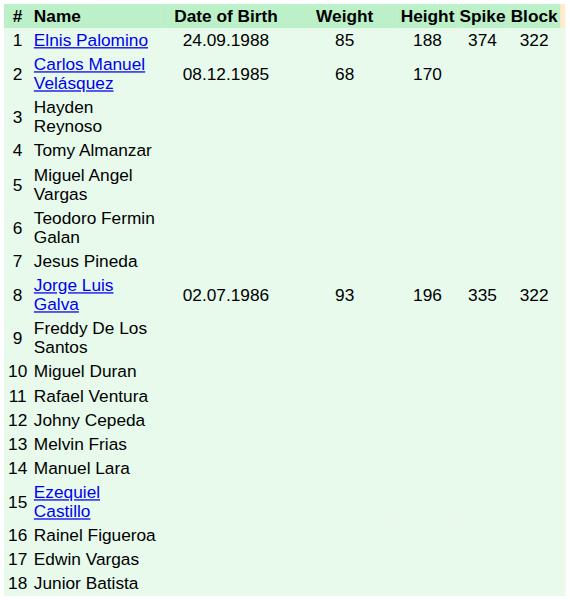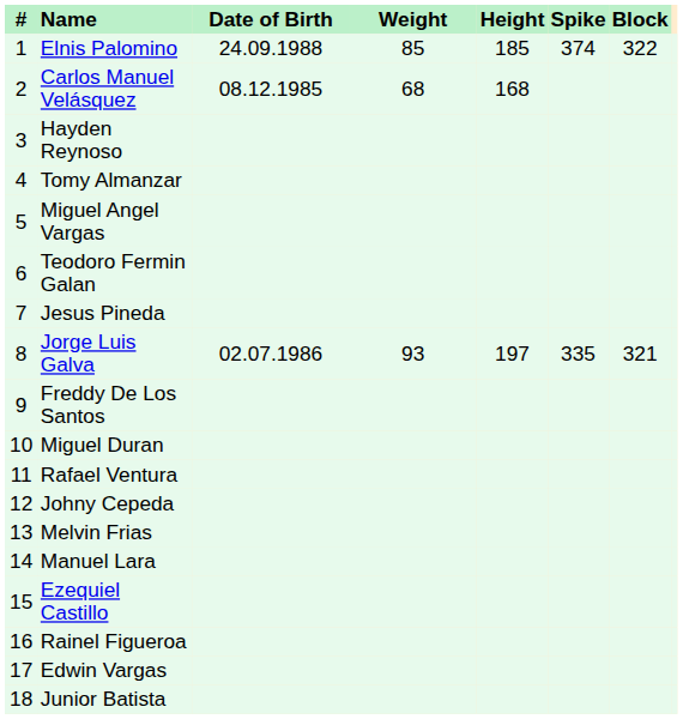 <table border=0 cellpadding=2 cellspacing=0  |- bgcolor=#FFECCE style="text-align:center; font-size:85%;" width=50%>
 <tr bgcolor=#BBF0C9>
 <th width=5%>#</th>
 <th width=25% align=left>Name</th>
 <th width=25%>Date of Birth</th>
 <th width=21%>Weight</th>
 <th width=8%>Height</th>
 <th width=8%>Spike</th>
 <th width=8%>Block</th>
 </tr>
 <tr bgcolor=#E7FAEC>
 <td>1</td>
 <td align=left><a href='#'>Elnis Palomino</a></td>
 <td>24.09.1988</td>
 <td>85</td>
-<td>188</td>
+<td>185</td>
 <td>374</td>
 <td>322</td>
 <td></td>
 </tr>
 <tr bgcolor=#E7FAEC>
 <td>2</td>
 <td align=left><a href='#'>Carlos Manuel Velásquez</a></td>
 <td>08.12.1985</td>
 <td>68</td>
-<td>170</td>
+<td>168</td>
 <td></td>
 <td></td>
 <td></td>
 </tr>
 <tr bgcolor=#E7FAEC>
 <td>3</td>
 <td align=left>Hayden Reynoso</td>
 <td></td>
 <td></td>
 <td></td>
 <td></td>
 <td></td>
 <td></td>
 </tr>
 <tr bgcolor=#E7FAEC>
 <td>4</td>
 <td align=left>Tomy Almanzar</td>
 <td></td>
 <td></td>
 <td></td>
 <td></td>
 <td></td>
 <td></td>
 </tr>
 <tr bgcolor=#E7FAEC>
 <td>5</td>
 <td align=left>Miguel Angel Vargas</td>
 <td></td>
 <td></td>
 <td></td>
 <td></td>
 <td></td>
 <td></td>
 </tr>
 <tr bgcolor=#E7FAEC>
 <td>6</td>
 <td align=left>Teodoro Fermin Galan</td>
 <td></td>
 <td></td>
 <td></td>
 <td></td>
 <td></td>
 <td></td>
 </tr>
 <tr bgcolor=#E7FAEC>
 <td>7</td>
 <td align=left>Jesus Pineda</td>
 <td></td>
 <td></td>
 <td></td>
 <td></td>
 <td></td>
 <td></td>
 </tr>
 <tr bgcolor=#E7FAEC>
 <td>8</td>
 <td align=left><a href='#'>Jorge Luis Galva</a></td>
 <td>02.07.1986</td>
 <td>93</td>
-<td>196</td>
+<td>197</td>
 <td>335</td>
-<td>322</td>
+<td>321</td>
 <td></td>
 </tr>
 <tr bgcolor=#E7FAEC>
 <td>9</td>
 <td align=left>Freddy De Los Santos</td>
 <td></td>
 <td></td>
 <td></td>
 <td></td>
 <td></td>
 <td></td>
 </tr>
 <tr bgcolor=#E7FAEC>
 <td>10</td>
 <td align=left>Miguel Duran</td>
 <td></td>
 <td></td>
 <td></td>
 <td></td>
 <td></td>
 <td></td>
 </tr>
 <tr bgcolor=#E7FAEC>
 <td>11</td>
 <td align=left>Rafael Ventura</td>
 <td></td>
 <td></td>
 <td></td>
 <td></td>
 <td></td>
 <td></td>
 </tr>
 <tr bgcolor=#E7FAEC>
 <td>12</td>
 <td align=left>Johny Cepeda</td>
 <td></td>
 <td></td>
 <td></td>
 <td></td>
 <td></td>
 <td></td>
 </tr>
 <tr bgcolor=#E7FAEC>
 <td>13</td>
 <td align=left>Melvin Frias</td>
 <td></td>
 <td></td>
 <td></td>
 <td></td>
 <td></td>
 <td></td>
 </tr>
 <tr bgcolor=#E7FAEC>
 <td>14</td>
 <td align=left>Manuel Lara</td>
 <td></td>
 <td></td>
 <td></td>
 <td></td>
 <td></td>
 <td></td>
 </tr>
 <tr bgcolor=#E7FAEC>
 <td>15</td>
 <td align=left><a href='#'>Ezequiel Castillo</a></td>
 <td></td>
 <td></td>
 <td></td>
 <td></td>
 <td></td>
 <td></td>
 </tr>
 <tr bgcolor=#E7FAEC>
 <td>16</td>
 <td align=left>Rainel Figueroa</td>
 <td></td>
 <td></td>
 <td></td>
 <td></td>
 <td></td>
 <td></td>
 </tr>
 <tr bgcolor=#E7FAEC>
 <td>17</td>
 <td align=left>Edwin Vargas</td>
 <td></td>
 <td></td>
 <td></td>
 <td></td>
 <td></td>
 <td></td>
 </tr>
 <tr bgcolor=#E7FAEC>
 <td>18</td>
 <td align=left>Junior Batista</td>
 <td></td>
 <td></td>
 <td></td>
 <td></td>
 <td></td>
 <td></td>
 </tr>
 </table>
